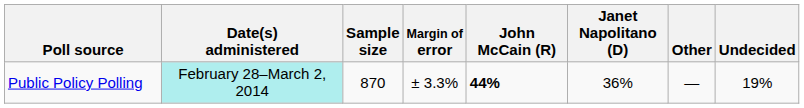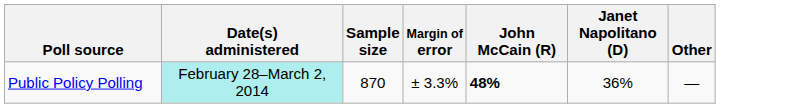 <table class="wikitable">
 <tr valign= bottom>
 <th style="width:160px;">Poll source</th>
 <th style="width:185px;">Date(s)<br>administered</th>
 <th class=small>Sample<br>size</th>
 <th><small>Margin of</small><br>error</th>
 <th style="width:100px;">John<br>McCain (R)</th>
 <th style="width:100px;">Janet<br>Napolitano (D)</th>
 <th>Other</th>
-<th>Undecided</th>
 </tr>
 <tr>
 <td><a href='#'>Public Policy Polling</a></td>
 <td align=center style="background: paleturquoise;">February 28–March 2, 2014</td>
 <td align=center>870</td>
 <td align=center>± 3.3%</td>
-<td><strong>44%</strong></td>
+<td><strong>48%</strong></td>
 <td align=center>36%</td>
 <td align=center>—</td>
-<td align=center>19%</td>
 </tr>
 </table>
